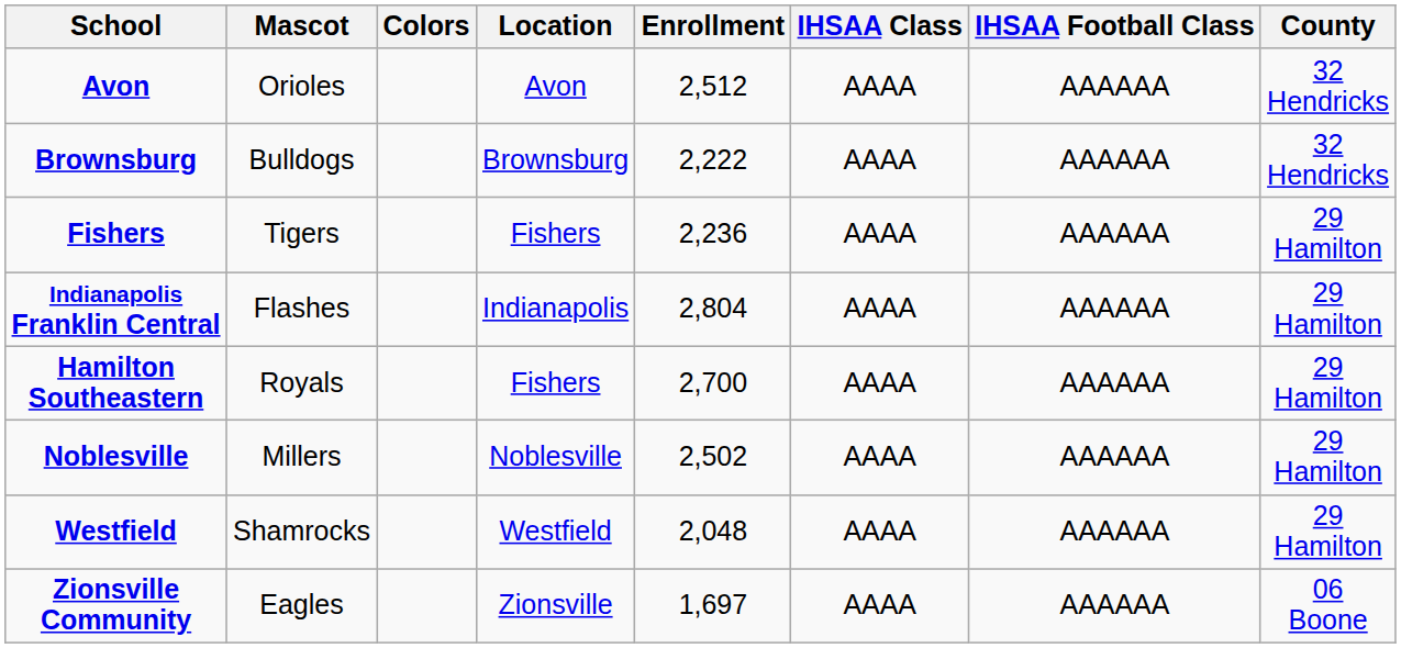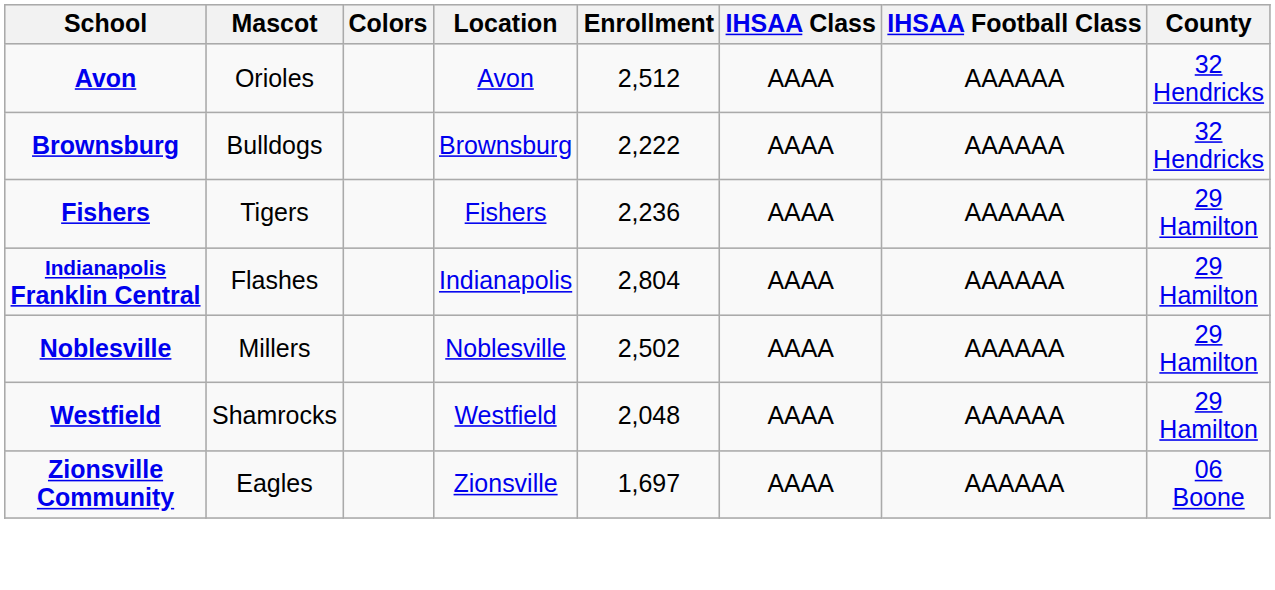 <table class="wikitable" style="text-align:center;">
 <tr>
 <th>School</th>
 <th>Mascot</th>
 <th>Colors</th>
 <th>Location</th>
 <th>Enrollment</th>
 <th><a href='#'>IHSAA</a> Class</th>
 <th><a href='#'>IHSAA</a> Football Class</th>
 <th>County</th>
 </tr>
 <tr>
 <td><strong><a href='#'>Avon</a></strong></td>
 <td>Orioles</td>
 <td>  </td>
 <td><a href='#'>Avon</a></td>
 <td>2,512</td>
 <td>AAAA</td>
 <td>AAAAAA</td>
 <td><a href='#'>32 <br> Hendricks</a></td>
 </tr>
 <tr>
 <td><strong><a href='#'>Brownsburg</a></strong></td>
 <td>Bulldogs</td>
 <td>  </td>
 <td><a href='#'>Brownsburg</a></td>
 <td>2,222</td>
 <td>AAAA</td>
 <td>AAAAAA</td>
 <td><a href='#'>32 <br> Hendricks</a></td>
 </tr>
 <tr>
 <td><strong><a href='#'>Fishers</a></strong></td>
 <td>Tigers</td>
 <td> </td>
 <td><a href='#'>Fishers</a></td>
 <td>2,236</td>
 <td>AAAA</td>
 <td>AAAAAA</td>
 <td><a href='#'>29 <br> Hamilton</a></td>
 </tr>
 <tr>
 <td><strong><a href='#'><small>Indianapolis</small><br> Franklin Central</a></strong></td>
 <td>Flashes</td>
 <td>  </td>
 <td><a href='#'>Indianapolis</a></td>
 <td>2,804</td>
 <td>AAAA</td>
 <td>AAAAAA</td>
 <td><a href='#'>29 <br> Hamilton</a></td>
 </tr>
 <tr>
-<td><strong><a href='#'>Hamilton <br> Southeastern</a></strong></td>
-<td>Royals</td>
-<td>  <br>  </td>
-<td><a href='#'>Fishers</a></td>
-<td>2,700</td>
-<td>AAAA</td>
-<td>AAAAAA</td>
-<td><a href='#'>29 <br> Hamilton</a></td>
-</tr>
-<tr>
 <td><strong><a href='#'>Noblesville</a></strong></td>
 <td>Millers</td>
 <td>  </td>
 <td><a href='#'>Noblesville</a></td>
 <td>2,502</td>
 <td>AAAA</td>
 <td>AAAAAA</td>
 <td><a href='#'>29 <br> Hamilton</a></td>
 </tr>
 <tr>
 <td><strong><a href='#'>Westfield</a></strong></td>
 <td>Shamrocks</td>
 <td>  </td>
 <td><a href='#'>Westfield</a></td>
 <td>2,048</td>
 <td>AAAA</td>
 <td>AAAAAA</td>
 <td><a href='#'>29 <br> Hamilton</a></td>
 </tr>
 <tr>
 <td><strong><a href='#'>Zionsville <br> Community</a></strong></td>
 <td>Eagles</td>
 <td>  </td>
 <td><a href='#'>Zionsville</a></td>
 <td>1,697</td>
 <td>AAAA</td>
 <td>AAAAAA</td>
 <td><a href='#'>06 <br> Boone</a></td>
 </tr>
 </table>
